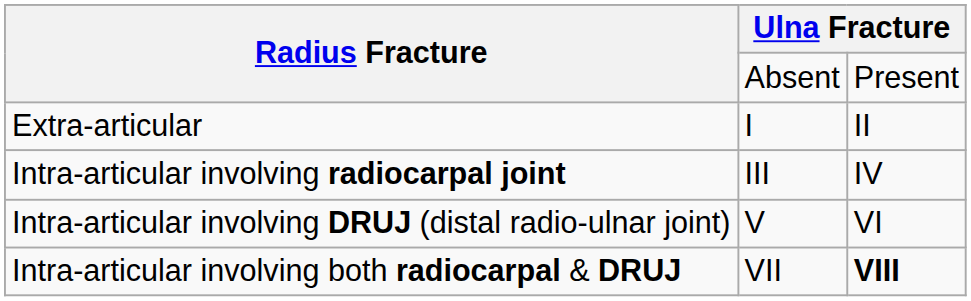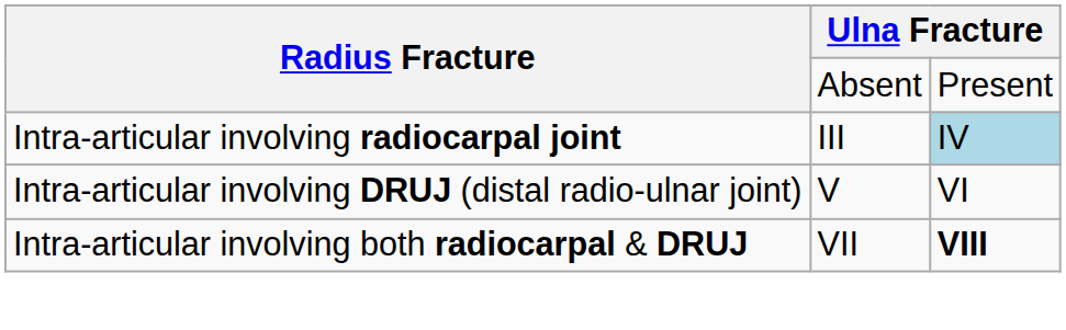 <table class="wikitable">
 <tr>
 <th rowspan="2"><a href='#'>Radius</a> Fracture</th>
 <th colspan="2"><a href='#'>Ulna</a> Fracture</th>
 </tr>
 <tr>
 <td>Absent</td>
 <td>Present</td>
 </tr>
 <tr>
-<td>Extra-articular</td>
-<td>I</td>
-<td>II</td>
-</tr>
-<tr>
 <td>Intra-articular involving <strong>radiocarpal joint</strong></td>
 <td>III</td>
-<td>IV</td>
+<td style="background: lightblue;">IV</td>
 </tr>
 <tr>
 <td>Intra-articular involving <strong>DRUJ</strong> (distal radio-ulnar joint)</td>
 <td>V</td>
 <td>VI</td>
 </tr>
 <tr>
 <td>Intra-articular involving both <strong>radiocarpal</strong> & <strong>DRUJ</strong></td>
 <td>VII</td>
 <td><strong>VIII</strong></td>
 </tr>
 </table>
